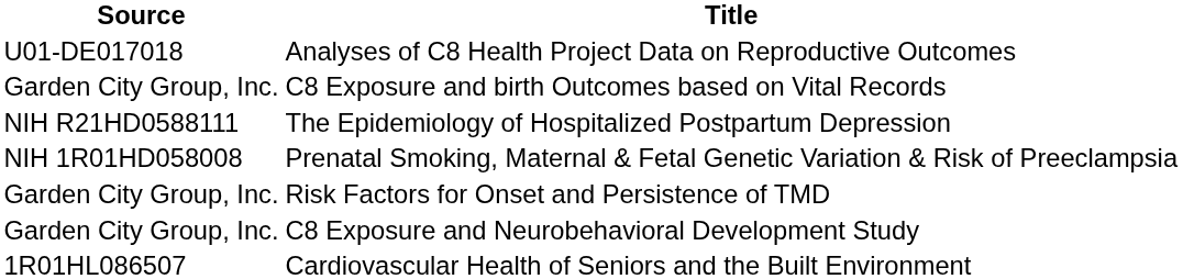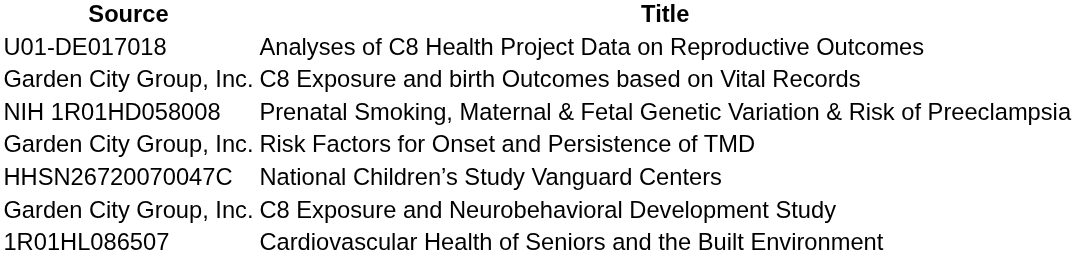 <table class=”wikitable”>
 <tr>
 <th>Source</th>
 <th>Title</th>
 </tr>
 <tr>
 <td>U01-DE017018</td>
 <td>Analyses of C8 Health Project Data on Reproductive Outcomes</td>
 </tr>
 <tr>
 <td>Garden City Group, Inc.</td>
 <td>C8 Exposure and birth Outcomes based on Vital Records</td>
 </tr>
 <tr>
-<td>NIH R21HD0588111</td>
-<td>The Epidemiology of Hospitalized Postpartum Depression</td>
-</tr>
-<tr>
 <td>NIH 1R01HD058008</td>
 <td>Prenatal Smoking, Maternal & Fetal Genetic Variation & Risk of Preeclampsia</td>
 </tr>
 <tr>
 <td>Garden City Group, Inc.</td>
 <td>Risk Factors for Onset and Persistence of TMD</td>
+</tr>
+<tr>
+<td>HHSN26720070047C</td>
+<td>National Children’s Study Vanguard Centers</td>
 </tr>
 <tr>
 <td>Garden City Group, Inc.</td>
 <td>C8 Exposure and Neurobehavioral Development Study</td>
 </tr>
 <tr>
 <td>1R01HL086507</td>
 <td>Cardiovascular Health of Seniors and the Built Environment</td>
 </tr>
 </table>
